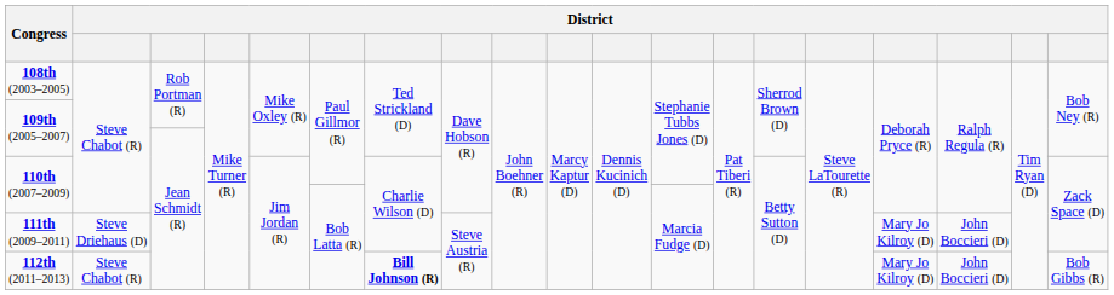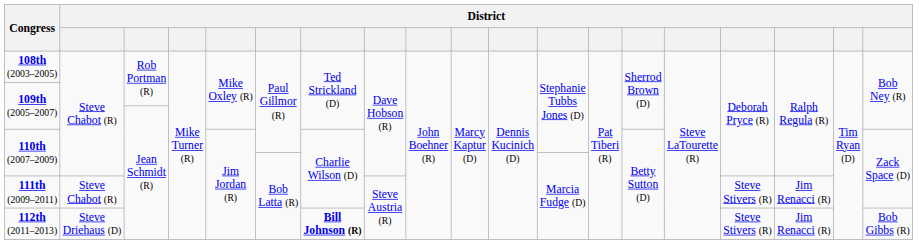 <table class=wikitable style="text-align:center">
 <tr style="height:2em">
 <th rowspan=2>Congress</th>
 <th colspan=18>District</th>
 </tr>
 <tr style="height:2em">
 <th></th>
 <th></th>
 <th></th>
 <th></th>
 <th></th>
 <th></th>
 <th></th>
 <th></th>
 <th></th>
 <th></th>
 <th></th>
 <th></th>
 <th></th>
 <th></th>
 <th></th>
 <th></th>
 <th></th>
 <th></th>
 </tr>
 <tr style="height:2em">
 <td><strong><a href='#'>108th</a></strong><br><small>(2003–2005)</small></td>
 <td rowspan=5 ><a href='#'>Steve<br>Chabot</a> <small>(R)</small></td>
 <td rowspan=2 ><a href='#'>Rob<br>Portman</a><br><small>(R)</small></td>
 <td rowspan=7 ><a href='#'>Mike<br>Turner</a><br><small>(R)</small></td>
 <td rowspan=3 ><a href='#'>Mike<br>Oxley</a> <small>(R)</small></td>
 <td rowspan=4 ><a href='#'>Paul<br>Gillmor</a><br><small>(R)</small></td>
 <td rowspan=3 ><a href='#'>Ted<br>Strickland</a><br><small>(D)</small></td>
 <td rowspan=5 ><a href='#'>Dave<br>Hobson</a><br><small>(R)</small></td>
 <td rowspan=7 ><a href='#'>John<br>Boehner</a><br><small>(R)</small></td>
 <td rowspan=7 ><a href='#'>Marcy<br>Kaptur</a><br><small>(D)</small></td>
 <td rowspan=7 ><a href='#'>Dennis<br>Kucinich</a><br><small>(D)</small></td>
 <td rowspan=4 ><a href='#'>Stephanie<br>Tubbs<br>Jones</a> <small>(D)</small></td>
 <td rowspan=7 ><a href='#'>Pat<br>Tiberi</a><br><small>(R)</small></td>
 <td rowspan=3 ><a href='#'>Sherrod<br>Brown</a><br><small>(D)</small></td>
 <td rowspan=7 ><a href='#'>Steve<br>LaTourette</a><br><small>(R)</small></td>
 <td rowspan=5 ><a href='#'>Deborah<br>Pryce</a> <small>(R)</small></td>
 <td rowspan=5 ><a href='#'>Ralph<br>Regula</a> <small>(R)</small></td>
 <td rowspan=7 ><a href='#'>Tim<br>Ryan</a><br><small>(D)</small></td>
 <td rowspan=3 ><a href='#'>Bob<br>Ney</a> <small>(R)</small></td>
 </tr>
 <tr style="height:2em">
 <td rowspan=2><strong><a href='#'>109th</a></strong><br><small>(2005–2007)</small></td>
 </tr>
 <tr style="height:2em">
 <td rowspan=5 ><a href='#'>Jean<br>Schmidt</a><br><small>(R)</small></td>
 </tr>
 <tr style="height:2em">
 <td rowspan=2><strong><a href='#'>110th</a></strong><br><small>(2007–2009)</small></td>
 <td rowspan=4 ><a href='#'>Jim<br>Jordan</a><br><small>(R)</small></td>
 <td rowspan=3 ><a href='#'>Charlie<br>Wilson</a> <small>(D)</small></td>
 <td rowspan=4 ><a href='#'>Betty<br>Sutton</a><br><small>(D)</small></td>
 <td rowspan=3 ><a href='#'>Zack<br>Space</a> <small>(D)</small></td>
 </tr>
 <tr style="height:2em">
 <td rowspan=3 ><a href='#'>Bob<br>Latta</a> <small>(R)</small></td>
 <td rowspan=3 ><a href='#'>Marcia<br>Fudge</a> <small>(D)</small></td>
 </tr>
 <tr style="height:2em">
 <td><strong><a href='#'>111th</a></strong><br><small>(2009–2011)</small></td>
-<td><a href='#'>Steve<br>Driehaus</a> <small>(D)</small></td>
+<td><a href='#'>Steve<br>Chabot</a> <small>(R)</small></td>
 <td rowspan=2 ><a href='#'>Steve<br>Austria</a><br><small>(R)</small></td>
-<td><a href='#'>Mary Jo<br>Kilroy</a> <small>(D)</small></td>
-<td><a href='#'>John<br>Boccieri</a> <small>(D)</small></td>
+<td><a href='#'>Steve<br>Stivers</a> <small>(R)</small></td>
+<td><a href='#'>Jim<br>Renacci</a> <small>(R)</small></td>
 </tr>
 <tr style="height:2em">
 <td><strong><a href='#'>112th</a></strong><br><small>(2011–2013)</small></td>
-<td><a href='#'>Steve<br>Chabot</a> <small>(R)</small></td>
+<td><a href='#'>Steve<br>Driehaus</a> <small>(D)</small></td>
 <td><strong><a href='#'>Bill<br>Johnson</a> <small>(R)</small></strong></td>
-<td><a href='#'>Mary Jo<br>Kilroy</a> <small>(D)</small></td>
-<td><a href='#'>John<br>Boccieri</a> <small>(D)</small></td>
+<td><a href='#'>Steve<br>Stivers</a> <small>(R)</small></td>
+<td><a href='#'>Jim<br>Renacci</a> <small>(R)</small></td>
 <td><a href='#'>Bob<br>Gibbs</a> <small>(R)</small></td>
 </tr>
 </table>
